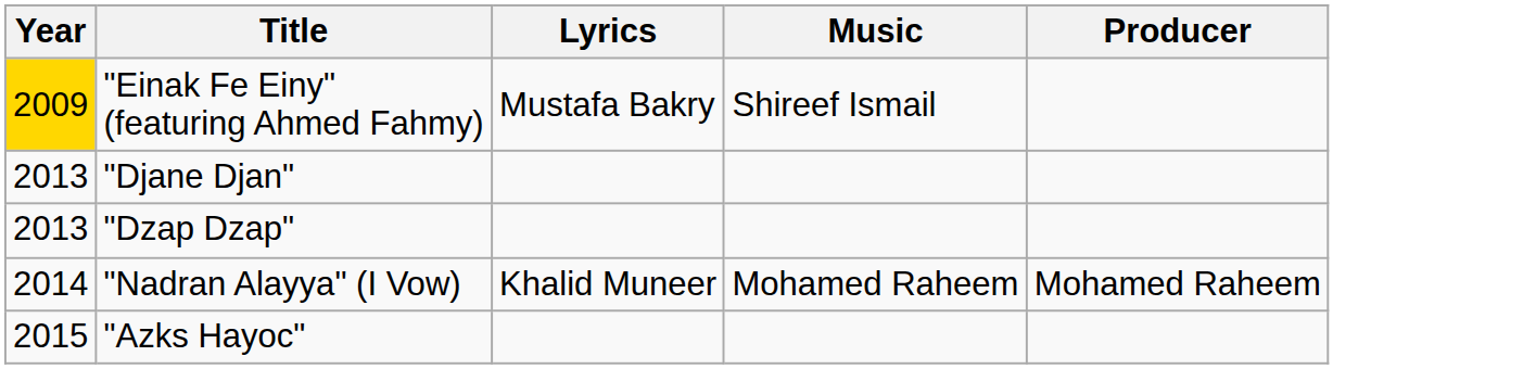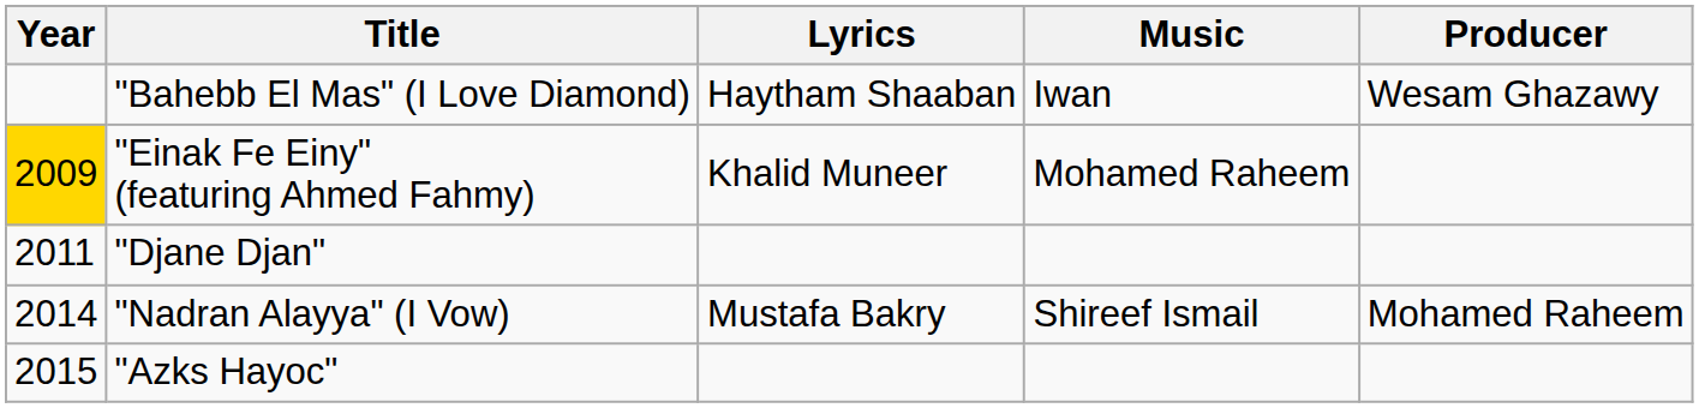 <table class="wikitable">
 <tr>
 <th>Year</th>
 <th>Title</th>
 <th>Lyrics</th>
 <th>Music</th>
 <th>Producer</th>
 </tr>
 <tr>
+<td></td>
+<td>"Bahebb El Mas" <span>(I Love Diamond)</span></td>
+<td>Haytham Shaaban</td>
+<td>Iwan</td>
+<td>Wesam Ghazawy</td>
+</tr>
+<tr>
 <td style="background: gold;">2009</td>
 <td>"Einak Fe Einy"<br><span>(featuring Ahmed Fahmy)</span></td>
-<td>Mustafa Bakry</td>
-<td>Shireef Ismail</td>
+<td>Khalid Muneer</td>
+<td>Mohamed Raheem</td>
 <td></td>
 </tr>
 <tr>
-<td>2013</td>
+<td>2011</td>
 <td>"Djane Djan"</td>
-<td></td>
-<td></td>
-<td></td>
-</tr>
-<tr>
-<td>2013</td>
-<td>"Dzap Dzap"</td>
 <td></td>
 <td></td>
 <td></td>
 </tr>
 <tr>
 <td>2014</td>
 <td>"Nadran Alayya" <span>(I Vow)</span></td>
-<td>Khalid Muneer</td>
-<td>Mohamed Raheem</td>
+<td>Mustafa Bakry</td>
+<td>Shireef Ismail</td>
 <td>Mohamed Raheem</td>
 </tr>
 <tr>
 <td>2015</td>
 <td>"Azks Hayoc"</td>
 <td></td>
 <td></td>
 </tr>
 </table>
